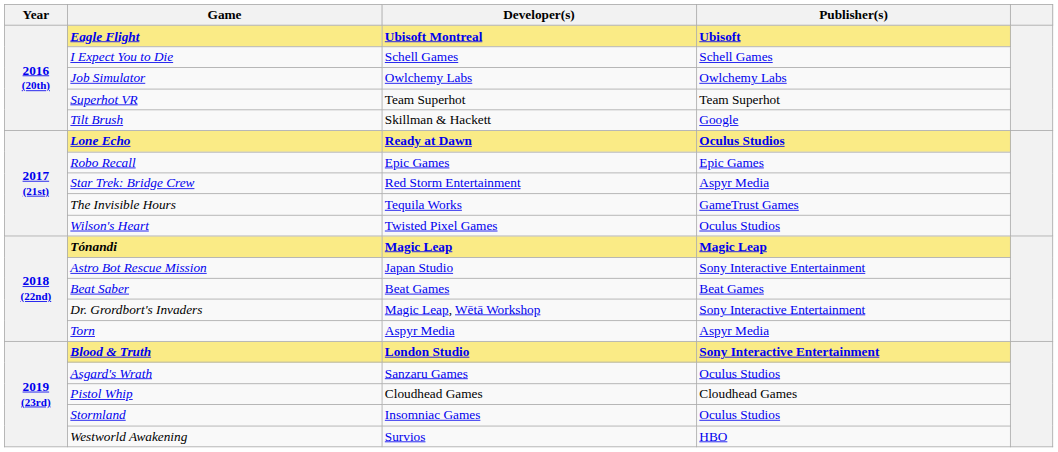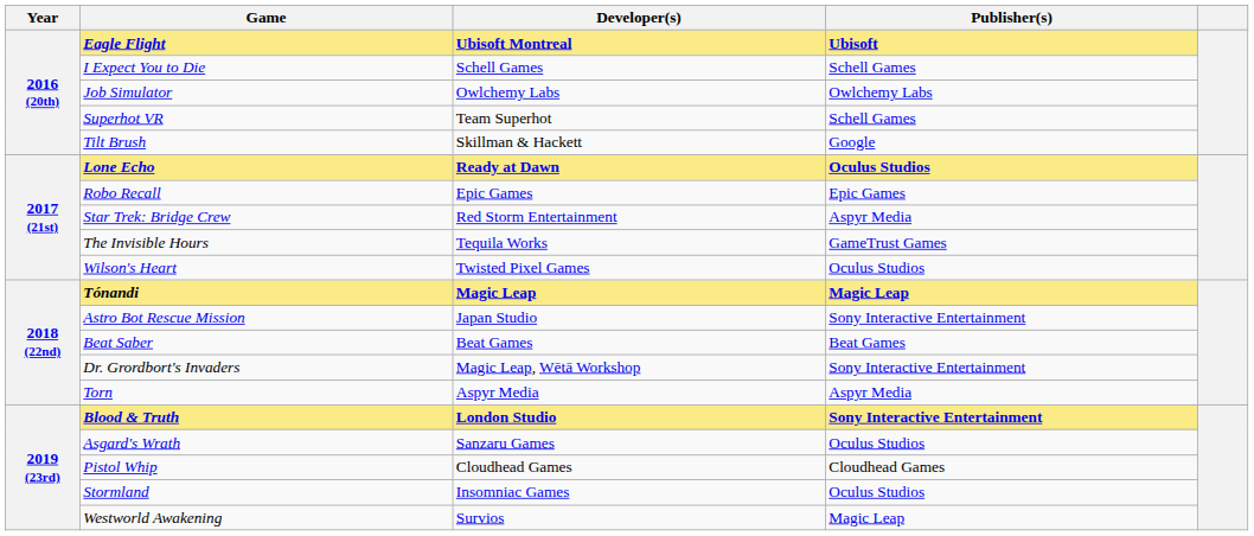 <table class="wikitable sortable" style="width:100%;">
 <tr style="background:#bebebe">
 <th scope="col" style="width:6%;">Year</th>
 <th scope="col" style="width:30%;">Game</th>
 <th scope="col" style="width:30%;">Developer(s)</th>
 <th scope="col" style="width:30%;">Publisher(s)</th>
 <th scope="col" style="width:4%;" class="unsortable"></th>
 </tr>
 <tr>
 <th scope="row" rowspan="5" style="text-align:center"><a href='#'>2016</a> <br><small><a href='#'>(20th)</a> </small></th>
 <td style="background:#FAEB86"><strong><em><a href='#'>Eagle Flight</a></em></strong></td>
 <td style="background:#FAEB86"><strong><a href='#'>Ubisoft Montreal</a></strong></td>
 <td style="background:#FAEB86"><strong><a href='#'>Ubisoft</a></strong></td>
 <th scope="row" rowspan="5" style="text-align;center;"></th>
 </tr>
 <tr>
 <td><em><a href='#'>I Expect You to Die</a></em></td>
 <td><a href='#'>Schell Games</a></td>
 <td><a href='#'>Schell Games</a></td>
 </tr>
 <tr>
 <td><em><a href='#'>Job Simulator</a></em></td>
 <td><a href='#'>Owlchemy Labs</a></td>
 <td><a href='#'>Owlchemy Labs</a></td>
 </tr>
 <tr>
 <td><em><a href='#'>Superhot VR</a></em></td>
 <td>Team Superhot</td>
-<td>Team Superhot</td>
+<td><a href='#'>Schell Games</a></td>
 </tr>
 <tr>
 <td><em><a href='#'>Tilt Brush</a></em></td>
 <td>Skillman & Hackett</td>
 <td><a href='#'>Google</a></td>
 </tr>
 <tr>
 <th scope="row" rowspan="5" style="text-align:center"><a href='#'>2017</a> <br><small><a href='#'>(21st)</a> </small></th>
 <td style="background:#FAEB86"><strong><em><a href='#'>Lone Echo</a></em></strong></td>
 <td style="background:#FAEB86"><strong><a href='#'>Ready at Dawn</a></strong></td>
 <td style="background:#FAEB86"><strong><a href='#'>Oculus Studios</a></strong></td>
 <th scope="row" rowspan="5" style="text-align;center;"></th>
 </tr>
 <tr>
 <td><em><a href='#'>Robo Recall</a></em></td>
 <td><a href='#'>Epic Games</a></td>
 <td><a href='#'>Epic Games</a></td>
 </tr>
 <tr>
 <td><em><a href='#'>Star Trek: Bridge Crew</a></em></td>
 <td><a href='#'>Red Storm Entertainment</a></td>
 <td><a href='#'>Aspyr Media</a></td>
 </tr>
 <tr>
 <td><em>The Invisible Hours</em></td>
 <td><a href='#'>Tequila Works</a></td>
 <td><a href='#'>GameTrust Games</a></td>
 </tr>
 <tr>
 <td><em><a href='#'>Wilson's Heart</a></em></td>
 <td><a href='#'>Twisted Pixel Games</a></td>
 <td><a href='#'>Oculus Studios</a></td>
 </tr>
 <tr>
 <th scope="row" rowspan="5" style="text-align:center"><a href='#'>2018</a> <br><small><a href='#'>(22nd)</a> </small></th>
 <td style="background:#FAEB86"><strong><em>Tónandi</em></strong></td>
 <td style="background:#FAEB86"><strong><a href='#'>Magic Leap</a></strong></td>
 <td style="background:#FAEB86"><strong><a href='#'>Magic Leap</a></strong></td>
 <th scope="row" rowspan="5" style="text-align;center;"></th>
 </tr>
 <tr>
 <td><em><a href='#'>Astro Bot Rescue Mission</a></em></td>
 <td><a href='#'>Japan Studio</a></td>
 <td><a href='#'>Sony Interactive Entertainment</a></td>
 </tr>
 <tr>
 <td><em><a href='#'>Beat Saber</a></em></td>
 <td><a href='#'>Beat Games</a></td>
 <td><a href='#'>Beat Games</a></td>
 </tr>
 <tr>
 <td><em>Dr. Grordbort's Invaders</em></td>
 <td><a href='#'>Magic Leap</a>, <a href='#'>Wētā Workshop</a></td>
 <td><a href='#'>Sony Interactive Entertainment</a></td>
 </tr>
 <tr>
 <td><em><a href='#'>Torn</a></em></td>
 <td><a href='#'>Aspyr Media</a></td>
 <td><a href='#'>Aspyr Media</a></td>
 </tr>
 <tr>
 <th scope="row" rowspan="5" style="text-align:center"><a href='#'>2019</a> <br><small><a href='#'>(23rd)</a> </small></th>
 <td style="background:#FAEB86"><strong><em><a href='#'>Blood & Truth</a></em></strong></td>
 <td style="background:#FAEB86"><strong><a href='#'>London Studio</a></strong></td>
 <td style="background:#FAEB86"><strong><a href='#'>Sony Interactive Entertainment</a></strong></td>
 <th scope="row" rowspan="5" style="text-align;center;"></th>
 </tr>
 <tr>
 <td><em><a href='#'>Asgard's Wrath</a></em></td>
 <td><a href='#'>Sanzaru Games</a></td>
 <td><a href='#'>Oculus Studios</a></td>
 </tr>
 <tr>
 <td><em><a href='#'>Pistol Whip</a></em></td>
 <td>Cloudhead Games</td>
 <td>Cloudhead Games</td>
 </tr>
 <tr>
 <td><em><a href='#'>Stormland</a></em></td>
 <td><a href='#'>Insomniac Games</a></td>
 <td><a href='#'>Oculus Studios</a></td>
 </tr>
 <tr>
 <td><em>Westworld Awakening</em></td>
 <td><a href='#'>Survios</a></td>
-<td><a href='#'>HBO</a></td>
+<td><a href='#'>Magic Leap</a></td>
 </tr>
 </table>
